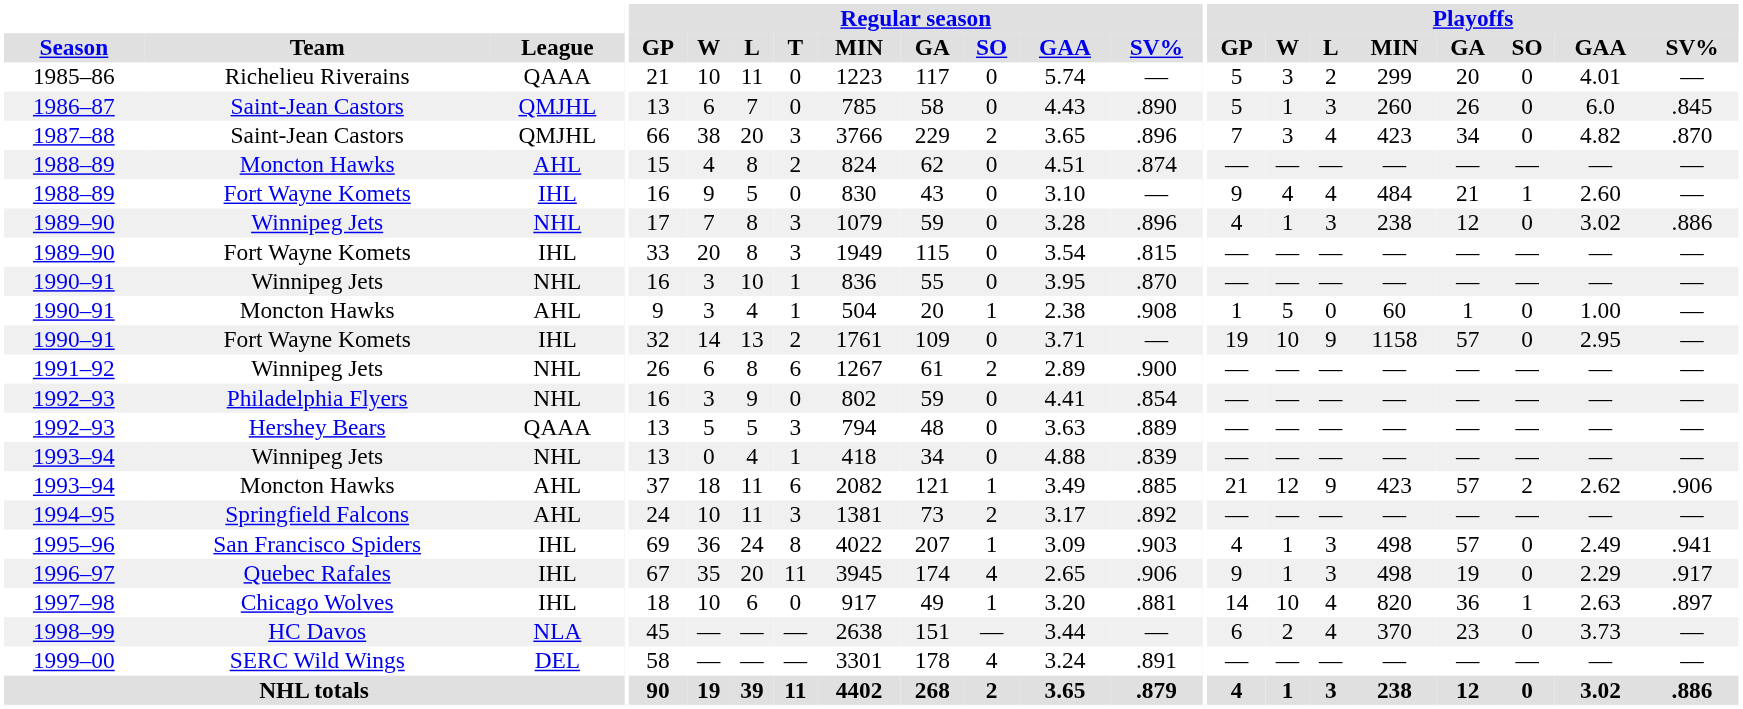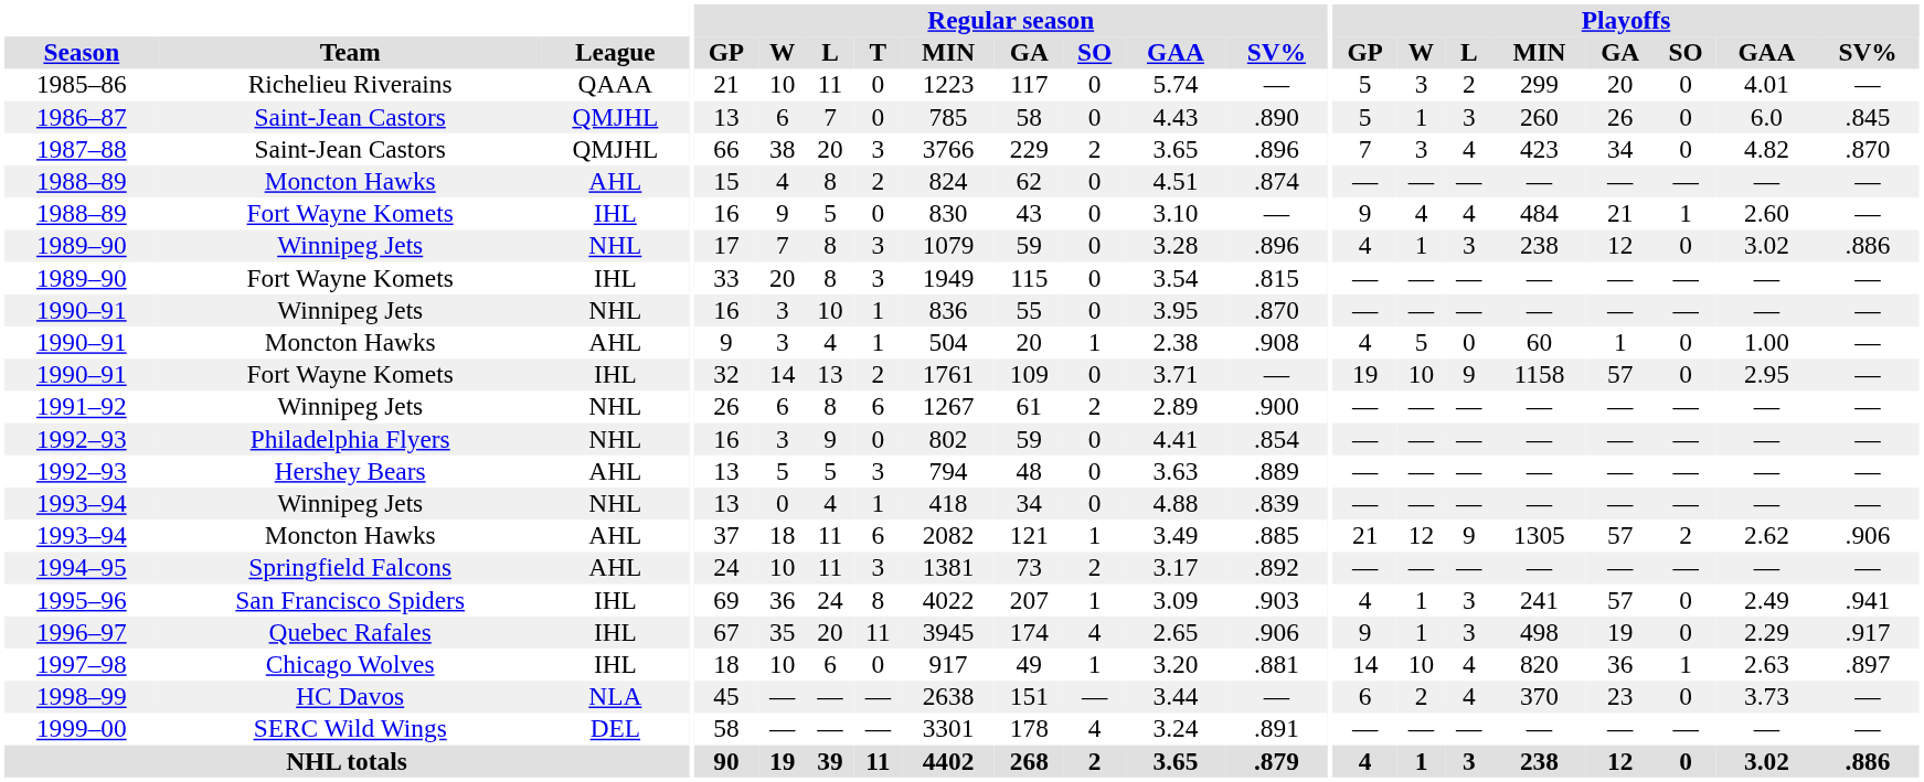 <table border="0" cellpadding="1" cellspacing="0" style="width:75%; text-align:center;">
 <tr bgcolor="#e0e0e0">
 <th colspan="3" bgcolor="#ffffff"></th>
 <th rowspan="99" bgcolor="#ffffff"></th>
 <th colspan="9" bgcolor="#e0e0e0"><a href='#'>Regular season</a></th>
 <th rowspan="99" bgcolor="#ffffff"></th>
 <th colspan="8" bgcolor="#e0e0e0"><a href='#'>Playoffs</a></th>
 </tr>
 <tr bgcolor="#e0e0e0">
 <th><a href='#'>Season</a></th>
 <th>Team</th>
 <th>League</th>
 <th>GP</th>
 <th>W</th>
 <th>L</th>
 <th>T</th>
 <th>MIN</th>
 <th>GA</th>
 <th><a href='#'>SO</a></th>
 <th><a href='#'>GAA</a></th>
 <th><a href='#'>SV%</a></th>
 <th>GP</th>
 <th>W</th>
 <th>L</th>
 <th>MIN</th>
 <th>GA</th>
 <th>SO</th>
 <th>GAA</th>
 <th>SV%</th>
 </tr>
 <tr>
 <td>1985–86</td>
 <td>Richelieu Riverains</td>
 <td>QAAA</td>
 <td>21</td>
 <td>10</td>
 <td>11</td>
 <td>0</td>
 <td>1223</td>
 <td>117</td>
 <td>0</td>
 <td>5.74</td>
 <td>—</td>
 <td>5</td>
 <td>3</td>
 <td>2</td>
 <td>299</td>
 <td>20</td>
 <td>0</td>
 <td>4.01</td>
 <td>—</td>
 </tr>
 <tr bgcolor="#f0f0f0">
 <td><a href='#'>1986–87</a></td>
 <td><a href='#'>Saint-Jean Castors</a></td>
 <td><a href='#'>QMJHL</a></td>
 <td>13</td>
 <td>6</td>
 <td>7</td>
 <td>0</td>
 <td>785</td>
 <td>58</td>
 <td>0</td>
 <td>4.43</td>
 <td>.890</td>
 <td>5</td>
 <td>1</td>
 <td>3</td>
 <td>260</td>
 <td>26</td>
 <td>0</td>
 <td>6.0</td>
 <td>.845</td>
 </tr>
 <tr>
 <td><a href='#'>1987–88</a></td>
 <td>Saint-Jean Castors</td>
 <td>QMJHL</td>
 <td>66</td>
 <td>38</td>
 <td>20</td>
 <td>3</td>
 <td>3766</td>
 <td>229</td>
 <td>2</td>
 <td>3.65</td>
 <td>.896</td>
 <td>7</td>
 <td>3</td>
 <td>4</td>
 <td>423</td>
 <td>34</td>
 <td>0</td>
 <td>4.82</td>
 <td>.870</td>
 </tr>
 <tr bgcolor="#f0f0f0">
 <td><a href='#'>1988–89</a></td>
 <td><a href='#'>Moncton Hawks</a></td>
 <td><a href='#'>AHL</a></td>
 <td>15</td>
 <td>4</td>
 <td>8</td>
 <td>2</td>
 <td>824</td>
 <td>62</td>
 <td>0</td>
 <td>4.51</td>
 <td>.874</td>
 <td>—</td>
 <td>—</td>
 <td>—</td>
 <td>—</td>
 <td>—</td>
 <td>—</td>
 <td>—</td>
 <td>—</td>
 </tr>
 <tr>
 <td><a href='#'>1988–89</a></td>
 <td><a href='#'>Fort Wayne Komets</a></td>
 <td><a href='#'>IHL</a></td>
 <td>16</td>
 <td>9</td>
 <td>5</td>
 <td>0</td>
 <td>830</td>
 <td>43</td>
 <td>0</td>
 <td>3.10</td>
 <td>—</td>
 <td>9</td>
 <td>4</td>
 <td>4</td>
 <td>484</td>
 <td>21</td>
 <td>1</td>
 <td>2.60</td>
 <td>—</td>
 </tr>
 <tr bgcolor="#f0f0f0">
 <td><a href='#'>1989–90</a></td>
 <td><a href='#'>Winnipeg Jets</a></td>
 <td><a href='#'>NHL</a></td>
 <td>17</td>
 <td>7</td>
 <td>8</td>
 <td>3</td>
 <td>1079</td>
 <td>59</td>
 <td>0</td>
 <td>3.28</td>
 <td>.896</td>
 <td>4</td>
 <td>1</td>
 <td>3</td>
 <td>238</td>
 <td>12</td>
 <td>0</td>
 <td>3.02</td>
 <td>.886</td>
 </tr>
 <tr>
 <td><a href='#'>1989–90</a></td>
 <td>Fort Wayne Komets</td>
 <td>IHL</td>
 <td>33</td>
 <td>20</td>
 <td>8</td>
 <td>3</td>
 <td>1949</td>
 <td>115</td>
 <td>0</td>
 <td>3.54</td>
 <td>.815</td>
 <td>—</td>
 <td>—</td>
 <td>—</td>
 <td>—</td>
 <td>—</td>
 <td>—</td>
 <td>—</td>
 <td>—</td>
 </tr>
 <tr bgcolor="#f0f0f0">
 <td><a href='#'>1990–91</a></td>
 <td>Winnipeg Jets</td>
 <td>NHL</td>
 <td>16</td>
 <td>3</td>
 <td>10</td>
 <td>1</td>
 <td>836</td>
 <td>55</td>
 <td>0</td>
 <td>3.95</td>
 <td>.870</td>
 <td>—</td>
 <td>—</td>
 <td>—</td>
 <td>—</td>
 <td>—</td>
 <td>—</td>
 <td>—</td>
 <td>—</td>
 </tr>
 <tr>
 <td><a href='#'>1990–91</a></td>
 <td>Moncton Hawks</td>
 <td>AHL</td>
 <td>9</td>
 <td>3</td>
 <td>4</td>
 <td>1</td>
 <td>504</td>
 <td>20</td>
 <td>1</td>
 <td>2.38</td>
 <td>.908</td>
-<td>1</td>
+<td>4</td>
 <td>5</td>
 <td>0</td>
 <td>60</td>
 <td>1</td>
 <td>0</td>
 <td>1.00</td>
 <td>—</td>
 </tr>
 <tr bgcolor="#f0f0f0">
 <td><a href='#'>1990–91</a></td>
 <td>Fort Wayne Komets</td>
 <td>IHL</td>
 <td>32</td>
 <td>14</td>
 <td>13</td>
 <td>2</td>
 <td>1761</td>
 <td>109</td>
 <td>0</td>
 <td>3.71</td>
 <td>—</td>
 <td>19</td>
 <td>10</td>
 <td>9</td>
 <td>1158</td>
 <td>57</td>
 <td>0</td>
 <td>2.95</td>
 <td>—</td>
 </tr>
 <tr>
 <td><a href='#'>1991–92</a></td>
 <td>Winnipeg Jets</td>
 <td>NHL</td>
 <td>26</td>
 <td>6</td>
 <td>8</td>
 <td>6</td>
 <td>1267</td>
 <td>61</td>
 <td>2</td>
 <td>2.89</td>
 <td>.900</td>
 <td>—</td>
 <td>—</td>
 <td>—</td>
 <td>—</td>
 <td>—</td>
 <td>—</td>
 <td>—</td>
 <td>—</td>
 </tr>
 <tr bgcolor="#f0f0f0">
 <td><a href='#'>1992–93</a></td>
 <td><a href='#'>Philadelphia Flyers</a></td>
 <td>NHL</td>
 <td>16</td>
 <td>3</td>
 <td>9</td>
 <td>0</td>
 <td>802</td>
 <td>59</td>
 <td>0</td>
 <td>4.41</td>
 <td>.854</td>
 <td>—</td>
 <td>—</td>
 <td>—</td>
 <td>—</td>
 <td>—</td>
 <td>—</td>
 <td>—</td>
 <td>—</td>
 </tr>
 <tr>
 <td><a href='#'>1992–93</a></td>
 <td><a href='#'>Hershey Bears</a></td>
-<td>QAAA</td>
+<td>AHL</td>
 <td>13</td>
 <td>5</td>
 <td>5</td>
 <td>3</td>
 <td>794</td>
 <td>48</td>
 <td>0</td>
 <td>3.63</td>
 <td>.889</td>
 <td>—</td>
 <td>—</td>
 <td>—</td>
 <td>—</td>
 <td>—</td>
 <td>—</td>
 <td>—</td>
 <td>—</td>
 </tr>
 <tr bgcolor="#f0f0f0">
 <td><a href='#'>1993–94</a></td>
 <td>Winnipeg Jets</td>
 <td>NHL</td>
 <td>13</td>
 <td>0</td>
 <td>4</td>
 <td>1</td>
 <td>418</td>
 <td>34</td>
 <td>0</td>
 <td>4.88</td>
 <td>.839</td>
 <td>—</td>
 <td>—</td>
 <td>—</td>
 <td>—</td>
 <td>—</td>
 <td>—</td>
 <td>—</td>
 <td>—</td>
 </tr>
 <tr>
 <td><a href='#'>1993–94</a></td>
 <td>Moncton Hawks</td>
 <td>AHL</td>
 <td>37</td>
 <td>18</td>
 <td>11</td>
 <td>6</td>
 <td>2082</td>
 <td>121</td>
 <td>1</td>
 <td>3.49</td>
 <td>.885</td>
 <td>21</td>
 <td>12</td>
 <td>9</td>
-<td>423</td>
+<td>1305</td>
 <td>57</td>
 <td>2</td>
 <td>2.62</td>
 <td>.906</td>
 </tr>
 <tr bgcolor="#f0f0f0">
 <td><a href='#'>1994–95</a></td>
 <td><a href='#'>Springfield Falcons</a></td>
 <td>AHL</td>
 <td>24</td>
 <td>10</td>
 <td>11</td>
 <td>3</td>
 <td>1381</td>
 <td>73</td>
 <td>2</td>
 <td>3.17</td>
 <td>.892</td>
 <td>—</td>
 <td>—</td>
 <td>—</td>
 <td>—</td>
 <td>—</td>
 <td>—</td>
 <td>—</td>
 <td>—</td>
 </tr>
 <tr>
 <td><a href='#'>1995–96</a></td>
 <td><a href='#'>San Francisco Spiders</a></td>
 <td>IHL</td>
 <td>69</td>
 <td>36</td>
 <td>24</td>
 <td>8</td>
 <td>4022</td>
 <td>207</td>
 <td>1</td>
 <td>3.09</td>
 <td>.903</td>
 <td>4</td>
 <td>1</td>
 <td>3</td>
-<td>498</td>
+<td>241</td>
 <td>57</td>
 <td>0</td>
 <td>2.49</td>
 <td>.941</td>
 </tr>
 <tr bgcolor="#f0f0f0">
 <td><a href='#'>1996–97</a></td>
 <td><a href='#'>Quebec Rafales</a></td>
 <td>IHL</td>
 <td>67</td>
 <td>35</td>
 <td>20</td>
 <td>11</td>
 <td>3945</td>
 <td>174</td>
 <td>4</td>
 <td>2.65</td>
 <td>.906</td>
 <td>9</td>
 <td>1</td>
 <td>3</td>
 <td>498</td>
 <td>19</td>
 <td>0</td>
 <td>2.29</td>
 <td>.917</td>
 </tr>
 <tr>
 <td><a href='#'>1997–98</a></td>
 <td><a href='#'>Chicago Wolves</a></td>
 <td>IHL</td>
 <td>18</td>
 <td>10</td>
 <td>6</td>
 <td>0</td>
 <td>917</td>
 <td>49</td>
 <td>1</td>
 <td>3.20</td>
 <td>.881</td>
 <td>14</td>
 <td>10</td>
 <td>4</td>
 <td>820</td>
 <td>36</td>
 <td>1</td>
 <td>2.63</td>
 <td>.897</td>
 </tr>
 <tr bgcolor="#f0f0f0">
 <td><a href='#'>1998–99</a></td>
 <td><a href='#'>HC Davos</a></td>
 <td><a href='#'>NLA</a></td>
 <td>45</td>
 <td>—</td>
 <td>—</td>
 <td>—</td>
 <td>2638</td>
 <td>151</td>
 <td>—</td>
 <td>3.44</td>
 <td>—</td>
 <td>6</td>
 <td>2</td>
 <td>4</td>
 <td>370</td>
 <td>23</td>
 <td>0</td>
 <td>3.73</td>
 <td>—</td>
 </tr>
 <tr>
 <td><a href='#'>1999–00</a></td>
 <td><a href='#'>SERC Wild Wings</a></td>
 <td><a href='#'>DEL</a></td>
 <td>58</td>
 <td>—</td>
 <td>—</td>
 <td>—</td>
 <td>3301</td>
 <td>178</td>
 <td>4</td>
 <td>3.24</td>
 <td>.891</td>
 <td>—</td>
 <td>—</td>
 <td>—</td>
 <td>—</td>
 <td>—</td>
 <td>—</td>
 <td>—</td>
 <td>—</td>
 </tr>
 <tr bgcolor="#e0e0e0">
 <th colspan=3>NHL totals</th>
 <th>90</th>
 <th>19</th>
 <th>39</th>
 <th>11</th>
 <th>4402</th>
 <th>268</th>
 <th>2</th>
 <th>3.65</th>
 <th>.879</th>
 <th>4</th>
 <th>1</th>
 <th>3</th>
 <th>238</th>
 <th>12</th>
 <th>0</th>
 <th>3.02</th>
 <th>.886</th>
 </tr>
 </table>
